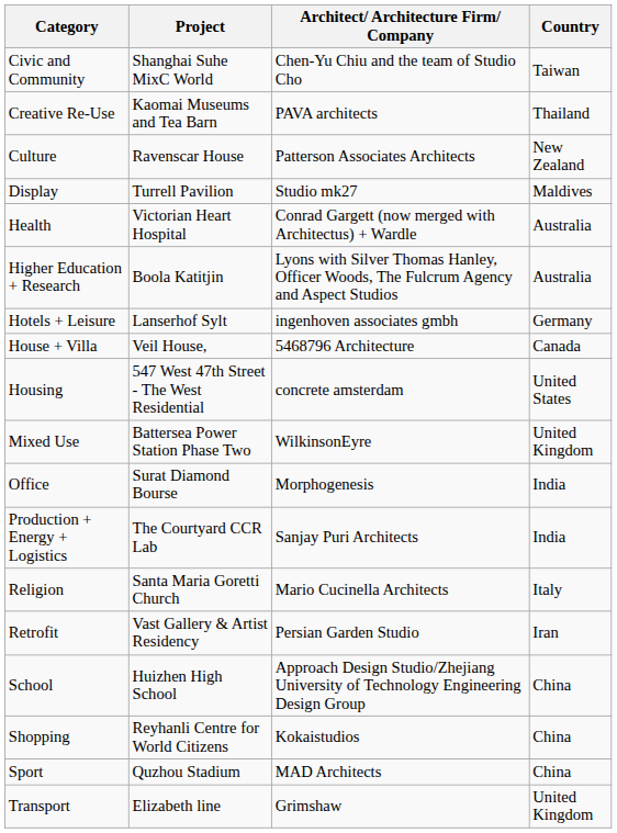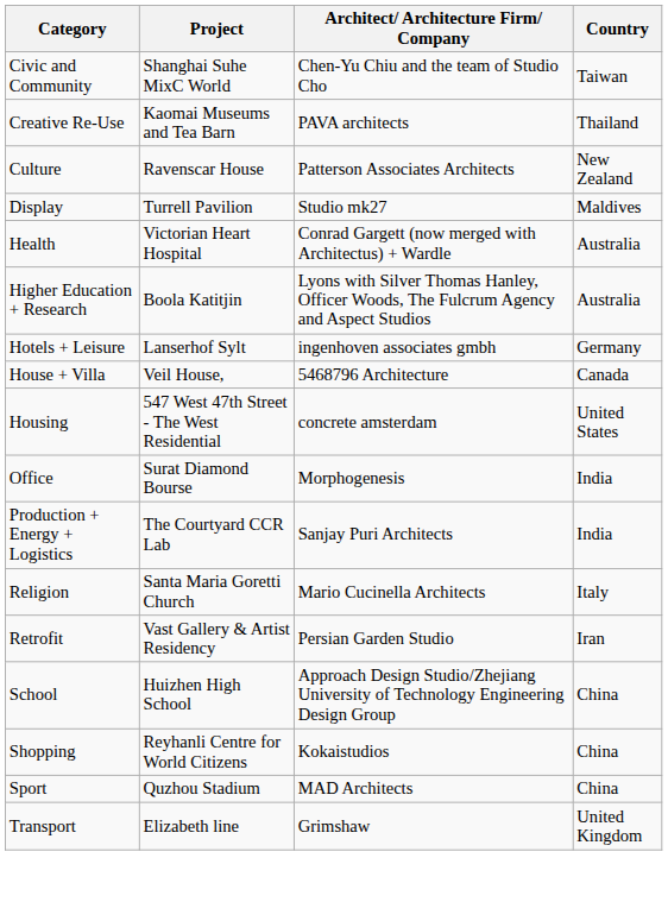 <table class="wikitable">
 <tr>
 <th>Category</th>
 <th>Project</th>
 <th>Architect/ Architecture Firm/ Company</th>
 <th>Country</th>
 </tr>
 <tr>
 <td>Civic and Community</td>
 <td>Shanghai Suhe MixC World</td>
 <td>Chen-Yu Chiu and the team of Studio Cho</td>
 <td>Taiwan</td>
 </tr>
 <tr>
 <td>Creative Re-Use</td>
 <td>Kaomai Museums and Tea Barn</td>
 <td>PAVA architects</td>
 <td>Thailand</td>
 </tr>
 <tr>
 <td>Culture</td>
 <td>Ravenscar House</td>
 <td>Patterson Associates Architects</td>
 <td>New Zealand</td>
 </tr>
 <tr>
 <td>Display</td>
 <td>Turrell Pavilion</td>
 <td>Studio mk27</td>
 <td>Maldives</td>
 </tr>
 <tr>
 <td>Health</td>
 <td>Victorian Heart Hospital</td>
 <td>Conrad Gargett (now merged with Architectus) + Wardle</td>
 <td>Australia</td>
 </tr>
 <tr>
 <td>Higher Education + Research</td>
 <td>Boola Katitjin</td>
 <td>Lyons with Silver Thomas Hanley, Officer Woods, The Fulcrum Agency and Aspect Studios</td>
 <td>Australia</td>
 </tr>
 <tr>
 <td>Hotels + Leisure</td>
 <td>Lanserhof Sylt</td>
 <td>ingenhoven associates gmbh</td>
 <td>Germany</td>
 </tr>
 <tr>
 <td>House + Villa</td>
 <td>Veil House,</td>
 <td>5468796 Architecture</td>
 <td>Canada</td>
 </tr>
 <tr>
 <td>Housing</td>
 <td>547 West 47th Street - The West Residential</td>
 <td>concrete amsterdam</td>
 <td>United States</td>
 </tr>
 <tr>
-<td>Mixed Use</td>
-<td>Battersea Power Station Phase Two</td>
-<td>WilkinsonEyre</td>
-<td>United Kingdom</td>
-</tr>
-<tr>
 <td>Office</td>
 <td>Surat Diamond Bourse</td>
 <td>Morphogenesis</td>
 <td>India</td>
 </tr>
 <tr>
 <td>Production + Energy + Logistics</td>
 <td>The Courtyard CCR Lab</td>
 <td>Sanjay Puri Architects</td>
 <td>India</td>
 </tr>
 <tr>
 <td>Religion</td>
 <td>Santa Maria Goretti Church</td>
 <td>Mario Cucinella Architects</td>
 <td>Italy</td>
 </tr>
 <tr>
 <td>Retrofit</td>
 <td>Vast Gallery & Artist Residency</td>
 <td>Persian Garden Studio</td>
 <td>Iran</td>
 </tr>
 <tr>
 <td>School</td>
 <td>Huizhen High School</td>
 <td>Approach Design Studio/Zhejiang University of Technology Engineering Design Group</td>
 <td>China</td>
 </tr>
 <tr>
 <td>Shopping</td>
 <td>Reyhanli Centre for World Citizens</td>
 <td>Kokaistudios</td>
 <td>China</td>
 </tr>
 <tr>
 <td>Sport</td>
 <td>Quzhou Stadium</td>
 <td>MAD Architects</td>
 <td>China</td>
 </tr>
 <tr>
 <td>Transport</td>
 <td>Elizabeth line</td>
 <td>Grimshaw</td>
 <td>United Kingdom</td>
 </tr>
 </table>
